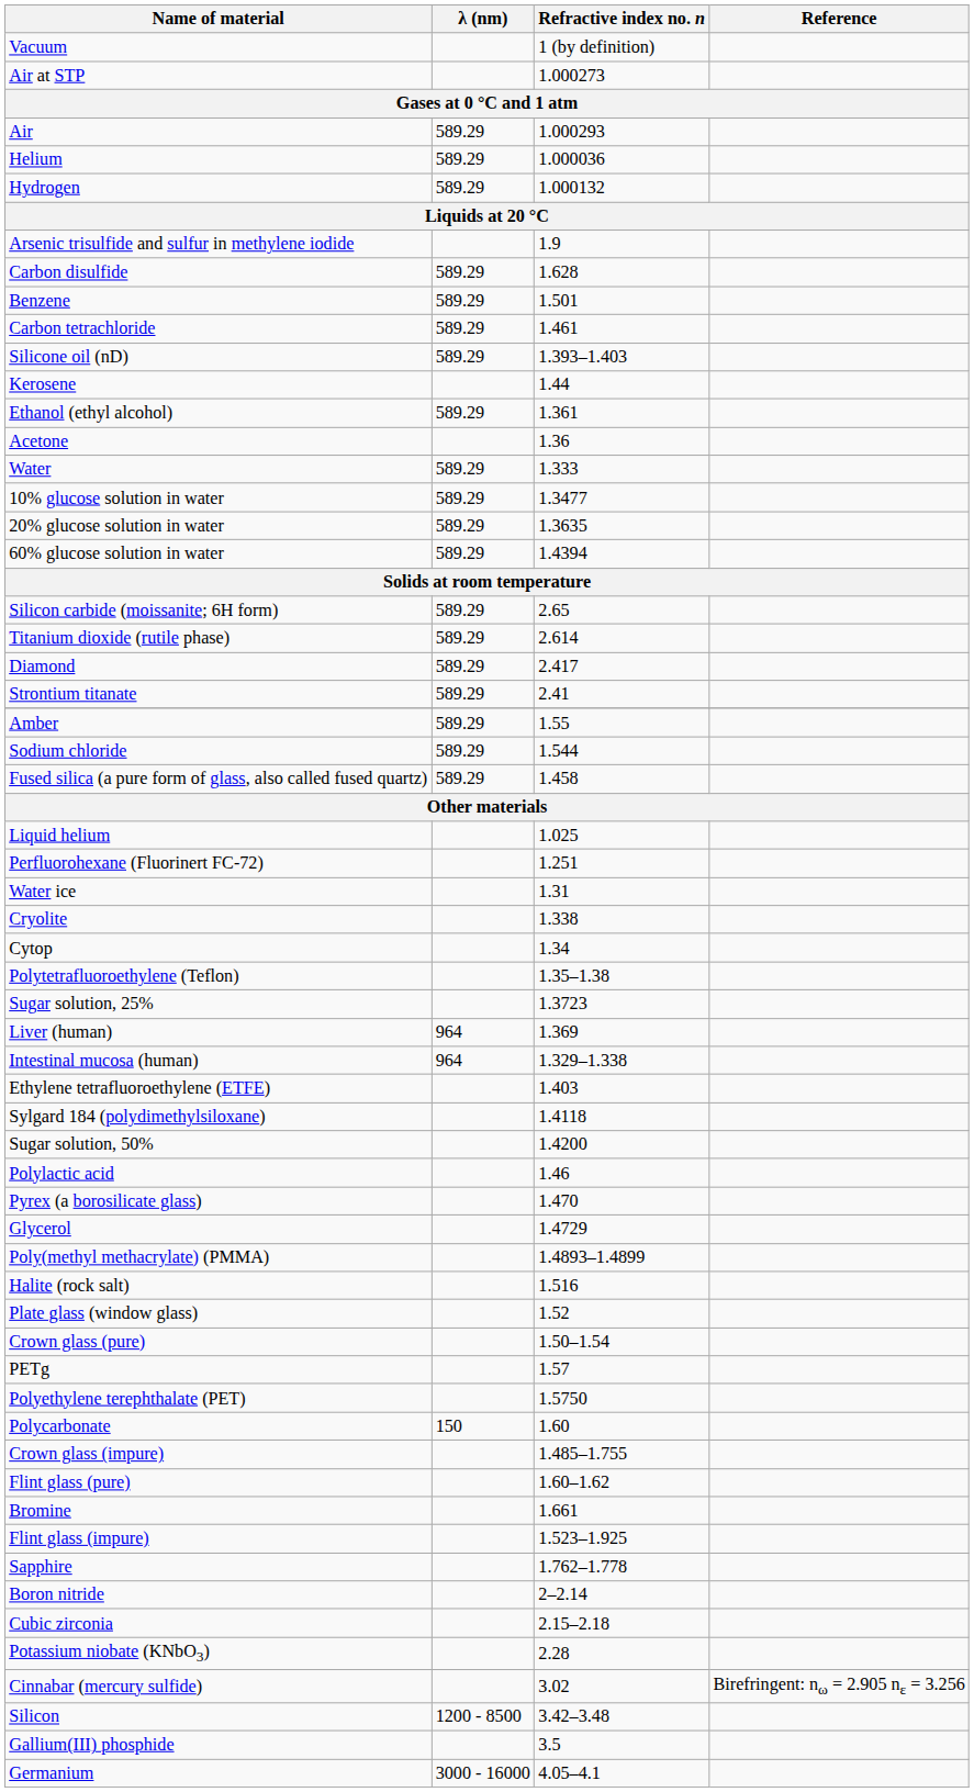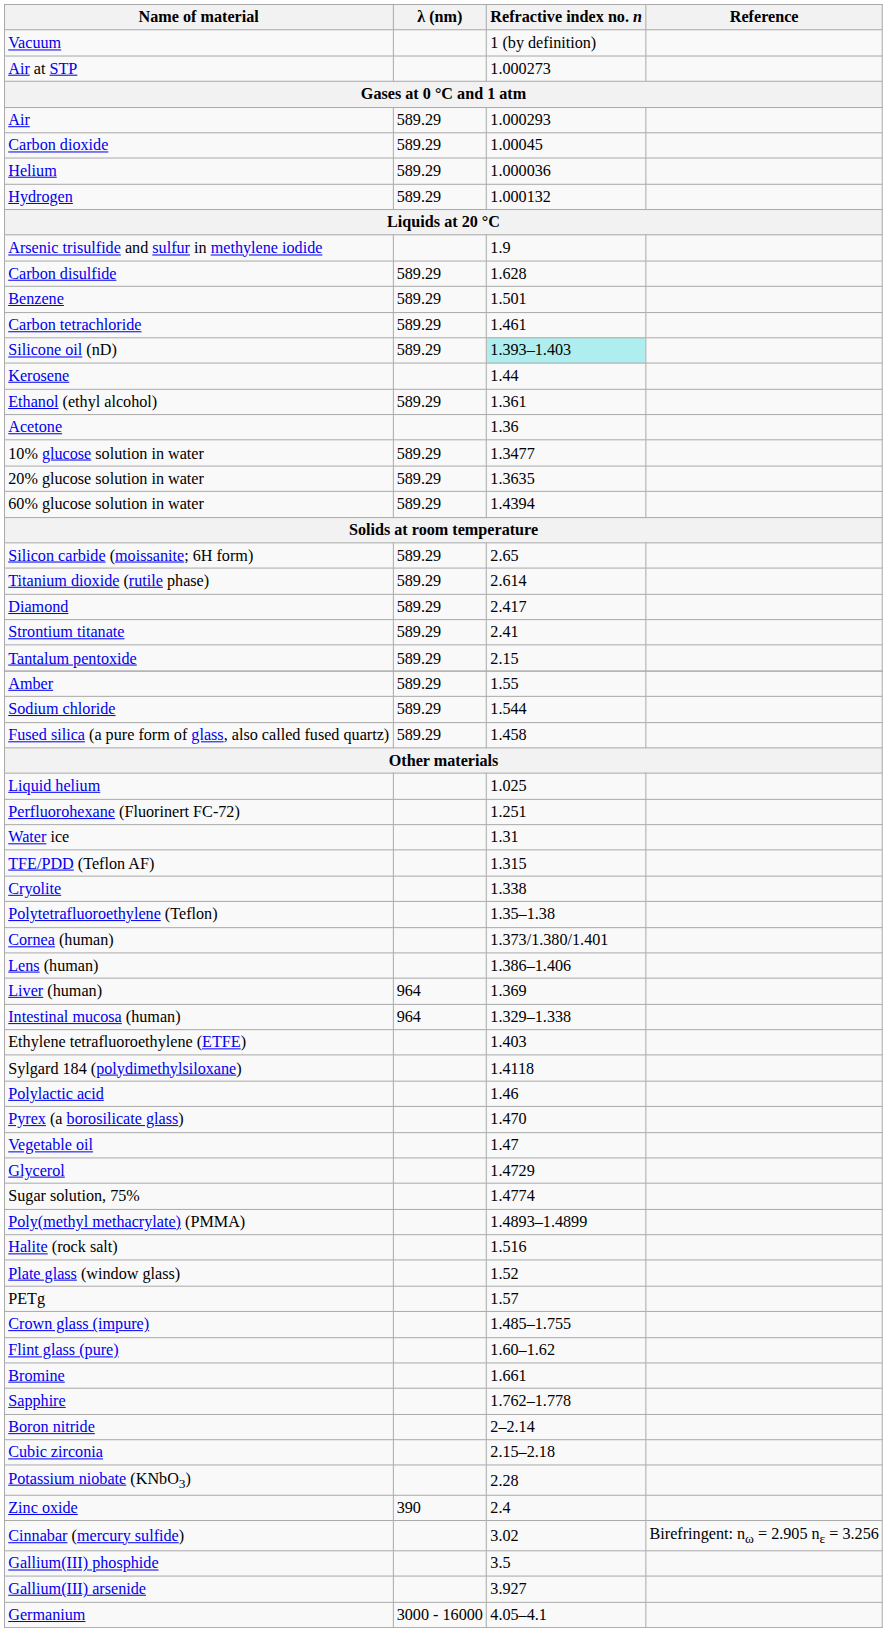 <table class="sortable wikitable">
 <tr align=center>
 <th>Name of material</th>
 <th>λ (nm)</th>
 <th data-sort-type=number>Refractive index no. <em>n</em></th>
 <th>Reference</th>
 </tr>
 <tr>
 <td><a href='#'>Vacuum</a></td>
 <td></td>
 <td>1 (by definition)</td>
 <td></td>
 </tr>
 <tr>
 <td><a href='#'>Air</a> at <a href='#'>STP</a></td>
 <td></td>
 <td>1.000273</td>
 <td></td>
 </tr>
 <tr>
 <th colspan="4">Gases at 0 °C and 1 atm</th>
 </tr>
 <tr>
 <td><a href='#'>Air</a></td>
 <td>589.29</td>
 <td>1.000293</td>
+<td></td>
+</tr>
+<tr>
+<td><a href='#'>Carbon dioxide</a></td>
+<td>589.29</td>
+<td>1.00045</td>
 <td></td>
 </tr>
 <tr>
 <td><a href='#'>Helium</a></td>
 <td>589.29</td>
 <td>1.000036</td>
 <td></td>
 </tr>
 <tr>
 <td><a href='#'>Hydrogen</a></td>
 <td>589.29</td>
 <td>1.000132</td>
 <td></td>
 </tr>
 <tr>
 <th colspan="4">Liquids at 20 °C</th>
 </tr>
 <tr>
 <td><a href='#'>Arsenic trisulfide</a> and <a href='#'>sulfur</a> in <a href='#'>methylene iodide</a></td>
 <td></td>
 <td>1.9</td>
 <td></td>
 </tr>
 <tr>
 <td><a href='#'>Carbon disulfide</a></td>
 <td>589.29</td>
 <td>1.628</td>
 <td></td>
 </tr>
 <tr>
 <td><a href='#'>Benzene</a></td>
 <td>589.29</td>
 <td>1.501</td>
 <td></td>
 </tr>
 <tr>
 <td><a href='#'>Carbon tetrachloride</a></td>
 <td>589.29</td>
 <td>1.461</td>
 <td></td>
 </tr>
 <tr>
 <td><a href='#'>Silicone oil</a> (nD)</td>
 <td>589.29</td>
-<td>1.393–1.403</td>
+<td style="background: paleturquoise;">1.393–1.403</td>
 <td></td>
 </tr>
 <tr>
 <td><a href='#'>Kerosene</a></td>
 <td></td>
 <td>1.44</td>
 <td></td>
 </tr>
 <tr>
 <td><a href='#'>Ethanol</a> (ethyl alcohol)</td>
 <td>589.29</td>
 <td>1.361</td>
 <td></td>
 </tr>
 <tr>
 <td><a href='#'>Acetone</a></td>
 <td></td>
 <td>1.36</td>
-<td></td>
-</tr>
-<tr>
-<td><a href='#'>Water</a></td>
-<td>589.29</td>
-<td>1.333</td>
 <td></td>
 </tr>
 <tr>
 <td>10% <a href='#'>glucose</a> solution in water</td>
 <td>589.29</td>
 <td>1.3477</td>
 <td></td>
 </tr>
 <tr>
 <td>20% glucose solution in water</td>
 <td>589.29</td>
 <td>1.3635</td>
 <td></td>
 </tr>
 <tr>
 <td>60% glucose solution in water</td>
 <td>589.29</td>
 <td>1.4394</td>
 <td></td>
 </tr>
 <tr>
 <th colspan="4">Solids at room temperature</th>
 </tr>
 <tr>
 <td><a href='#'>Silicon carbide</a> (<a href='#'>moissanite</a>; 6H form)</td>
 <td>589.29</td>
 <td>2.65</td>
 <td></td>
 </tr>
 <tr>
 <td><a href='#'>Titanium dioxide</a> (<a href='#'>rutile</a> phase)</td>
 <td>589.29</td>
 <td>2.614</td>
 <td></td>
 </tr>
 <tr>
 <td><a href='#'>Diamond</a></td>
 <td>589.29</td>
 <td>2.417</td>
 <td></td>
 </tr>
 <tr>
 <td><a href='#'>Strontium titanate</a></td>
 <td>589.29</td>
 <td>2.41</td>
 <td></td>
 </tr>
 <tr>
+<td><a href='#'>Tantalum pentoxide</a></td>
+<td>589.29</td>
+<td>2.15</td>
+<td></td>
+</tr>
+<tr>
 </tr>
 <tr>
 <td><a href='#'>Amber</a></td>
 <td>589.29</td>
 <td>1.55</td>
 <td></td>
 </tr>
 <tr>
 <td><a href='#'>Sodium chloride</a></td>
 <td>589.29</td>
 <td>1.544</td>
 <td></td>
 </tr>
 <tr>
 <td><a href='#'>Fused silica</a> (a pure form of <a href='#'>glass</a>, also called fused quartz)</td>
 <td>589.29</td>
 <td>1.458</td>
 <td></td>
 </tr>
 <tr>
 <th colspan="4">Other materials</th>
 </tr>
 <tr>
 <td><a href='#'>Liquid helium</a></td>
 <td></td>
 <td>1.025</td>
 <td></td>
 </tr>
 <tr>
 <td><a href='#'>Perfluorohexane</a>  (Fluorinert FC-72)</td>
 <td></td>
 <td>1.251</td>
 <td></td>
 </tr>
 <tr>
 <td><a href='#'>Water</a> ice</td>
 <td></td>
 <td>1.31</td>
 <td></td>
 </tr>
 <tr>
+<td><a href='#'>TFE/PDD</a> (Teflon AF)</td>
+<td></td>
+<td>1.315</td>
+<td></td>
+</tr>
+<tr>
 <td><a href='#'>Cryolite</a></td>
 <td></td>
 <td>1.338</td>
-<td></td>
-</tr>
-<tr>
-<td>Cytop</td>
-<td></td>
-<td>1.34</td>
 <td></td>
 </tr>
 <tr>
 <td><a href='#'>Polytetrafluoroethylene</a> (Teflon)</td>
 <td></td>
 <td>1.35–1.38</td>
 <td></td>
 </tr>
 <tr>
-<td><a href='#'>Sugar</a> solution, 25%</td>
+<td><a href='#'>Cornea</a> (human)</td>
 <td></td>
-<td>1.3723</td>
+<td>1.373/1.380/1.401</td>
+<td></td>
+</tr>
+<tr>
+<td><a href='#'>Lens</a> (human)</td>
+<td></td>
+<td>1.386–1.406</td>
 <td></td>
 </tr>
 <tr>
 <td><a href='#'>Liver</a> (human)</td>
 <td>964</td>
 <td>1.369</td>
 <td></td>
 </tr>
 <tr>
 <td><a href='#'>Intestinal mucosa</a> (human)</td>
 <td>964</td>
 <td>1.329–1.338</td>
 <td></td>
 </tr>
 <tr>
 <td>Ethylene tetrafluoroethylene (<a href='#'>ETFE</a>)</td>
 <td></td>
 <td>1.403</td>
 <td></td>
 </tr>
 <tr>
 <td>Sylgard 184 (<a href='#'>polydimethylsiloxane</a>)</td>
 <td></td>
 <td>1.4118</td>
 <td></td>
 </tr>
 <tr>
-<td>Sugar solution, 50%</td>
-<td></td>
-<td>1.4200</td>
-<td></td>
-</tr>
-<tr>
 <td><a href='#'>Polylactic acid</a></td>
 <td></td>
 <td>1.46</td>
 <td></td>
 </tr>
 <tr>
 <td><a href='#'>Pyrex</a> (a <a href='#'>borosilicate glass</a>)</td>
 <td></td>
 <td>1.470</td>
 <td></td>
 </tr>
 <tr>
+<td><a href='#'>Vegetable oil</a></td>
+<td></td>
+<td>1.47</td>
+<td></td>
+</tr>
+<tr>
 <td><a href='#'>Glycerol</a></td>
 <td></td>
 <td>1.4729</td>
+<td></td>
+</tr>
+<tr>
+<td>Sugar solution, 75%</td>
+<td></td>
+<td>1.4774</td>
 <td></td>
 </tr>
 <tr>
 <td><a href='#'>Poly(methyl methacrylate)</a> (PMMA)</td>
 <td></td>
 <td>1.4893–1.4899</td>
 <td></td>
 </tr>
 <tr>
 <td><a href='#'>Halite</a> (rock salt)</td>
 <td></td>
 <td>1.516</td>
 <td></td>
 </tr>
 <tr>
 <td><a href='#'>Plate glass</a> (window glass)</td>
 <td></td>
 <td>1.52</td>
 <td><br></td>
 </tr>
 <tr>
-<td><a href='#'>Crown glass (pure)</a></td>
-<td></td>
-<td>1.50–1.54</td>
-<td></td>
-</tr>
-<tr>
 <td>PETg</td>
 <td></td>
 <td>1.57</td>
-<td></td>
-</tr>
-<tr>
-<td><a href='#'>Polyethylene terephthalate</a> (PET)</td>
-<td></td>
-<td>1.5750</td>
-<td></td>
-</tr>
-<tr>
-<td><a href='#'>Polycarbonate</a></td>
-<td>150</td>
-<td>1.60</td>
 <td></td>
 </tr>
 <tr>
 <td><a href='#'>Crown glass (impure)</a></td>
 <td></td>
 <td>1.485–1.755</td>
 <td></td>
 </tr>
 <tr>
 <td><a href='#'>Flint glass (pure)</a></td>
 <td></td>
 <td>1.60–1.62</td>
 <td></td>
 </tr>
 <tr>
 <td><a href='#'>Bromine</a></td>
 <td></td>
 <td>1.661</td>
-<td></td>
-</tr>
-<tr>
-<td><a href='#'>Flint glass (impure)</a></td>
-<td></td>
-<td>1.523–1.925</td>
 <td></td>
 </tr>
 <tr>
 <td><a href='#'>Sapphire</a></td>
 <td></td>
 <td>1.762–1.778</td>
 <td></td>
 </tr>
 <tr>
 <td><a href='#'>Boron nitride</a></td>
 <td></td>
 <td>2–2.14</td>
 <td></td>
 </tr>
 <tr>
 <td><a href='#'>Cubic zirconia</a></td>
 <td></td>
 <td>2.15–2.18</td>
 <td></td>
 </tr>
 <tr>
 <td><a href='#'>Potassium niobate</a> (KNbO<sub>3</sub>)</td>
 <td></td>
 <td>2.28</td>
 <td></td>
 </tr>
 <tr>
+<td><a href='#'>Zinc oxide</a></td>
+<td>390</td>
+<td>2.4</td>
+<td></td>
+</tr>
+<tr>
 <td><a href='#'>Cinnabar</a> (<a href='#'>mercury sulfide</a>)</td>
 <td></td>
 <td>3.02</td>
 <td>Birefringent: n<sub>ω</sub> = 2.905 n<sub>ε</sub> = 3.256</td>
 </tr>
 <tr>
-<td><a href='#'>Silicon</a></td>
-<td>1200 - 8500</td>
-<td>3.42–3.48</td>
+<td><a href='#'>Gallium(III) phosphide</a></td>
+<td></td>
+<td>3.5</td>
 <td></td>
 </tr>
 <tr>
-<td><a href='#'>Gallium(III) phosphide</a></td>
+<td><a href='#'>Gallium(III) arsenide</a></td>
 <td></td>
-<td>3.5</td>
+<td>3.927</td>
 <td></td>
 </tr>
 <tr>
 <td><a href='#'>Germanium</a></td>
 <td>3000 - 16000</td>
 <td>4.05–4.1</td>
 <td></td>
 </tr>
 </table>
